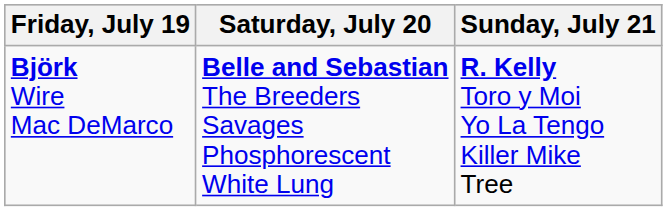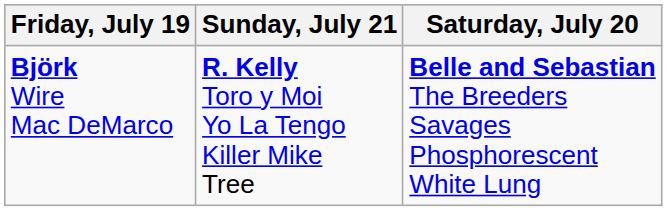 <table class="wikitable">
 <tr>
 <th>Friday, July 19</th>
+<th>Sunday, July 21</th>
 <th>Saturday, July 20</th>
-<th>Sunday, July 21</th>
 </tr>
 <tr valign="top">
 <td><strong><a href='#'>Björk</a></strong><br><a href='#'>Wire</a><br><a href='#'>Mac DeMarco</a></td>
+<td><strong><a href='#'>R. Kelly</a></strong><br><a href='#'>Toro y Moi</a><br><a href='#'>Yo La Tengo</a><br><a href='#'>Killer Mike</a><br>Tree</td>
 <td><strong><a href='#'>Belle and Sebastian</a></strong><br><a href='#'>The Breeders</a><br><a href='#'>Savages</a><br><a href='#'>Phosphorescent</a><br><a href='#'>White Lung</a></td>
-<td><strong><a href='#'>R. Kelly</a></strong><br><a href='#'>Toro y Moi</a><br><a href='#'>Yo La Tengo</a><br><a href='#'>Killer Mike</a><br>Tree</td>
 </tr>
 </table>
